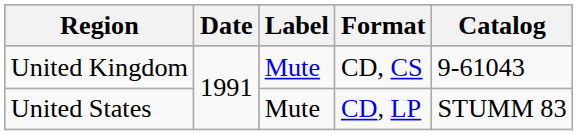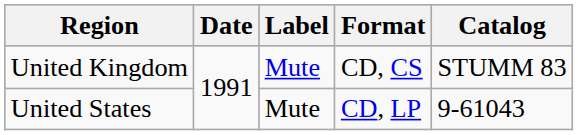 <table class="wikitable">
 <tr>
 <th>Region</th>
 <th>Date</th>
 <th>Label</th>
 <th>Format</th>
 <th>Catalog</th>
 </tr>
 <tr>
 <td>United Kingdom</td>
 <td rowspan="2">1991</td>
 <td><a href='#'>Mute</a></td>
 <td>CD, <a href='#'>CS</a></td>
-<td>9-61043</td>
+<td>STUMM 83</td>
 </tr>
 <tr>
 <td>United States</td>
 <td>Mute</td>
 <td><a href='#'>CD</a>, <a href='#'>LP</a></td>
-<td>STUMM 83</td>
+<td>9-61043</td>
 </tr>
 </table>
